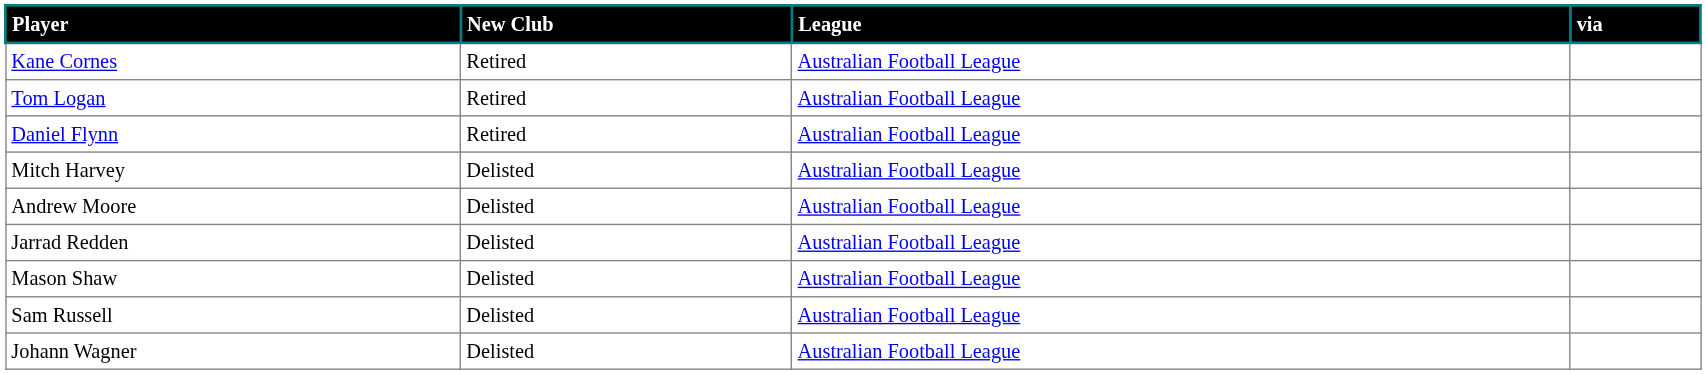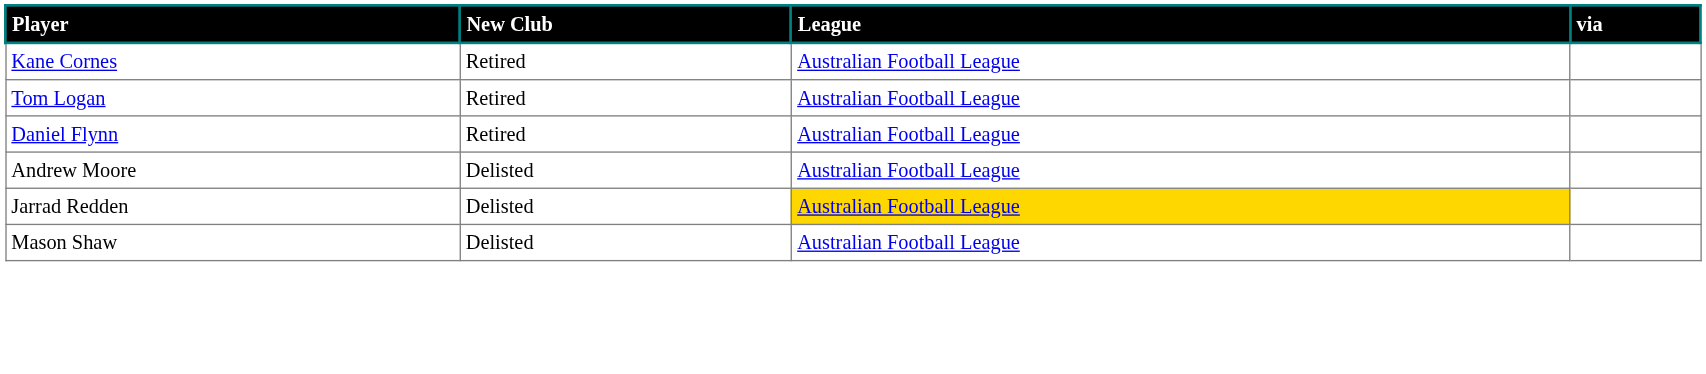 <table border="1" cellpadding="4" cellspacing="0"  style="text-align:left; font-size:95%; border-collapse:collapse; width:80%;">
 <tr style="background:black; color:white; border: solid teal 2px">
 <th>Player</th>
 <th style="border: solid teal 2px">New Club</th>
 <th style="border: solid teal 2px">League</th>
 <th style="border: solid teal 2px">via</th>
 </tr>
 <tr>
 <td><a href='#'>Kane Cornes</a></td>
 <td>Retired</td>
 <td><a href='#'>Australian Football League</a></td>
 <td></td>
 </tr>
 <tr>
 <td><a href='#'>Tom Logan</a></td>
 <td>Retired</td>
 <td><a href='#'>Australian Football League</a></td>
 <td></td>
 </tr>
 <tr>
 <td><a href='#'>Daniel Flynn</a></td>
 <td>Retired</td>
 <td><a href='#'>Australian Football League</a></td>
 <td></td>
 </tr>
 <tr>
-<td>Mitch Harvey</td>
-<td>Delisted</td>
-<td><a href='#'>Australian Football League</a></td>
-<td></td>
-</tr>
-<tr>
 <td>Andrew Moore</td>
 <td>Delisted</td>
 <td><a href='#'>Australian Football League</a></td>
 <td></td>
 </tr>
 <tr>
 <td>Jarrad Redden</td>
 <td>Delisted</td>
-<td><a href='#'>Australian Football League</a></td>
+<td style="background: gold;"><a href='#'>Australian Football League</a></td>
 <td></td>
 </tr>
 <tr>
 <td>Mason Shaw</td>
 <td>Delisted</td>
 <td><a href='#'>Australian Football League</a></td>
 <td></td>
 </tr>
-<tr>
-<td>Sam Russell</td>
-<td>Delisted</td>
-<td><a href='#'>Australian Football League</a></td>
-<td></td>
-</tr>
-<tr>
-<td>Johann Wagner</td>
-<td>Delisted</td>
-<td><a href='#'>Australian Football League</a></td>
-<td></td>
-</tr>
 </table>
